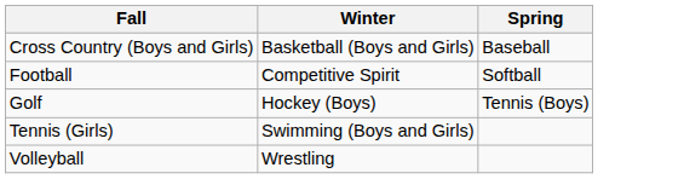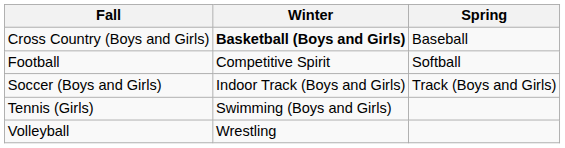 <table class="wikitable">
 <tr>
 <th>Fall</th>
 <th>Winter</th>
 <th>Spring</th>
 </tr>
 <tr>
 <td>Cross Country (Boys and Girls)</td>
-<td>Basketball (Boys and Girls)</td>
+<td><strong>Basketball (Boys and Girls)</strong></td>
 <td>Baseball</td>
 </tr>
 <tr>
 <td>Football</td>
 <td>Competitive Spirit</td>
 <td>Softball</td>
 </tr>
 <tr>
-<td>Golf</td>
-<td>Hockey (Boys)</td>
-<td>Tennis (Boys)</td>
+<td>Soccer (Boys and Girls)</td>
+<td>Indoor Track (Boys and Girls)</td>
+<td>Track (Boys and Girls)</td>
 </tr>
 <tr>
 <td>Tennis (Girls)</td>
 <td>Swimming (Boys and Girls)</td>
 <td></td>
 </tr>
 <tr>
 <td>Volleyball</td>
 <td>Wrestling</td>
 <td></td>
 </tr>
 </table>
